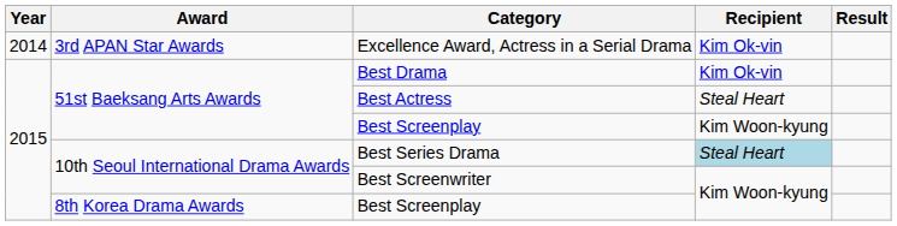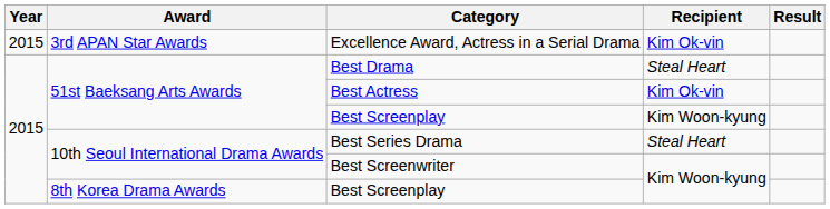 <table class="wikitable sortable">
 <tr>
 <th>Year</th>
 <th>Award</th>
 <th>Category</th>
 <th>Recipient</th>
 <th>Result</th>
 </tr>
 <tr>
-<td>2014</td>
+<td>2015</td>
 <td><a href='#'>3rd</a> <a href='#'>APAN Star Awards</a></td>
 <td>Excellence Award, Actress in a Serial Drama</td>
 <td><a href='#'>Kim Ok-vin</a></td>
 <td></td>
 </tr>
 <tr>
 <td rowspan="6">2015</td>
 <td rowspan="3"><a href='#'>51st</a> <a href='#'>Baeksang Arts Awards</a></td>
 <td><a href='#'>Best Drama</a></td>
-<td><a href='#'>Kim Ok-vin</a></td>
+<td><em>Steal Heart</em></td>
 <td></td>
 </tr>
 <tr>
 <td><a href='#'>Best Actress</a></td>
-<td><em>Steal Heart</em></td>
+<td><a href='#'>Kim Ok-vin</a></td>
 <td></td>
 </tr>
 <tr>
 <td><a href='#'>Best Screenplay</a></td>
 <td>Kim Woon-kyung</td>
 <td></td>
 </tr>
 <tr>
 <td rowspan="2">10th <a href='#'>Seoul International Drama Awards</a></td>
 <td>Best Series Drama</td>
-<td style="background: lightblue;"><em>Steal Heart</em></td>
+<td><em>Steal Heart</em></td>
 <td></td>
 </tr>
 <tr>
 <td>Best Screenwriter</td>
 <td rowspan="2">Kim Woon-kyung</td>
 <td></td>
 </tr>
 <tr>
 <td><a href='#'>8th</a> <a href='#'>Korea Drama Awards</a></td>
 <td>Best Screenplay</td>
 <td></td>
 </tr>
 </table>
